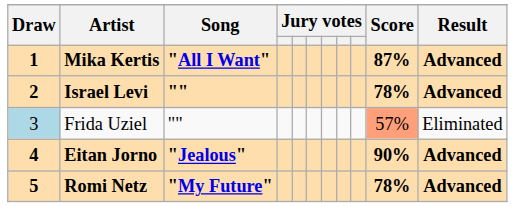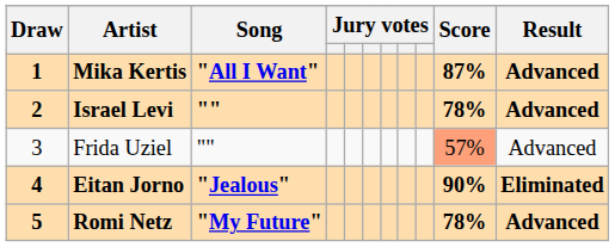 <table class="sortable wikitable" style="margin: 1em auto 1em auto; text-align:center; font-size:90%; line-height:18px;">
 <tr>
 </tr>
 <tr>
 <th rowspan="2">Draw</th>
 <th rowspan="2">Artist</th>
 <th rowspan="2">Song</th>
 <th colspan="6" class="unsortable">Jury votes</th>
 <th rowspan="2">Score</th>
 <th rowspan="2">Result</th>
 </tr>
 <tr>
 <th class="unsortable"></th>
 <th class="unsortable"></th>
 <th class="unsortable"></th>
 <th class="unsortable"></th>
 <th class="unsortable"></th>
 <th class="unsortable"></th>
 </tr>
 <tr style="font-weight:bold; background:navajowhite;">
 <td>1</td>
 <td align="left">Mika Kertis</td>
 <td align="left">"<a href='#'>All I Want</a>"</td>
 <td></td>
 <td></td>
 <td></td>
 <td></td>
 <td></td>
 <td></td>
 <td>87%</td>
 <td>Advanced</td>
 </tr>
 <tr style="font-weight:bold; background:navajowhite;">
 <td>2</td>
 <td align="left">Israel Levi</td>
 <td align="left">""</td>
 <td></td>
 <td></td>
 <td></td>
 <td></td>
 <td></td>
 <td></td>
 <td>78%</td>
 <td>Advanced</td>
 </tr>
 <tr>
-<td style="background: lightblue;">3</td>
+<td>3</td>
 <td align="left">Frida Uziel</td>
 <td align="left">""</td>
 <td></td>
 <td></td>
 <td></td>
 <td></td>
 <td></td>
 <td></td>
 <td style="background: lightsalmon;">57%</td>
-<td>Eliminated</td>
+<td>Advanced</td>
 </tr>
 <tr style="font-weight:bold; background:navajowhite;">
 <td>4</td>
 <td align="left">Eitan Jorno</td>
 <td align="left">"<a href='#'>Jealous</a>"</td>
 <td></td>
 <td></td>
 <td></td>
 <td></td>
 <td></td>
 <td></td>
 <td>90%</td>
-<td>Advanced</td>
+<td>Eliminated</td>
 </tr>
 <tr style="font-weight:bold; background:navajowhite;">
 <td>5</td>
 <td align="left">Romi Netz</td>
 <td align="left">"<a href='#'>My Future</a>"</td>
 <td></td>
 <td></td>
 <td></td>
 <td></td>
 <td></td>
 <td></td>
 <td>78%</td>
 <td>Advanced</td>
 </tr>
 </table>
